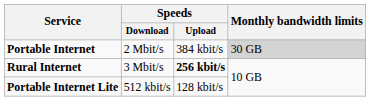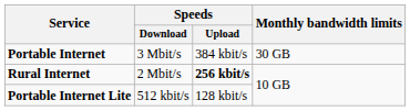 <table class="wikitable">
 <tr>
 <th rowspan=2>Service</th>
 <th colspan=2>Speeds</th>
 <th rowspan=2>Monthly bandwidth limits</th>
 </tr>
 <tr style="font-size:smaller;">
 <th>Download</th>
 <th>Upload</th>
 </tr>
 <tr>
 <td><strong>Portable Internet</strong></td>
-<td>2 Mbit/s</td>
+<td>3 Mbit/s</td>
 <td>384 kbit/s</td>
-<td style="background: lightgrey;">30 GB</td>
+<td>30 GB</td>
 </tr>
 <tr>
 <td><strong>Rural Internet</strong></td>
-<td>3 Mbit/s</td>
+<td>2 Mbit/s</td>
 <td><strong>256 kbit/s</strong></td>
 <td rowspan=2>10 GB</td>
 </tr>
 <tr>
 <td><strong>Portable Internet Lite</strong></td>
 <td>512 kbit/s</td>
 <td>128 kbit/s</td>
 </tr>
 </table>
